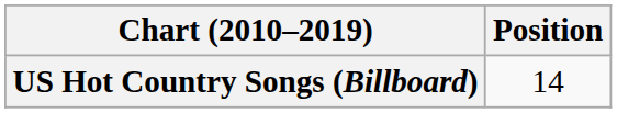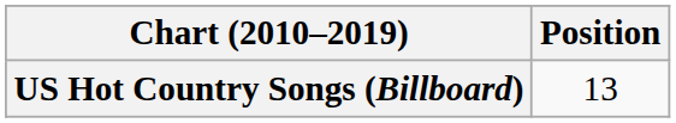 <table class="wikitable plainrowheaders" style="text-align:center">
 <tr>
 <th scope="col">Chart (2010–2019)</th>
 <th scope="col">Position</th>
 </tr>
 <tr>
 <th scope="row">US Hot Country Songs (<em>Billboard</em>)</th>
-<td>14</td>
+<td>13</td>
 </tr>
 </table>
